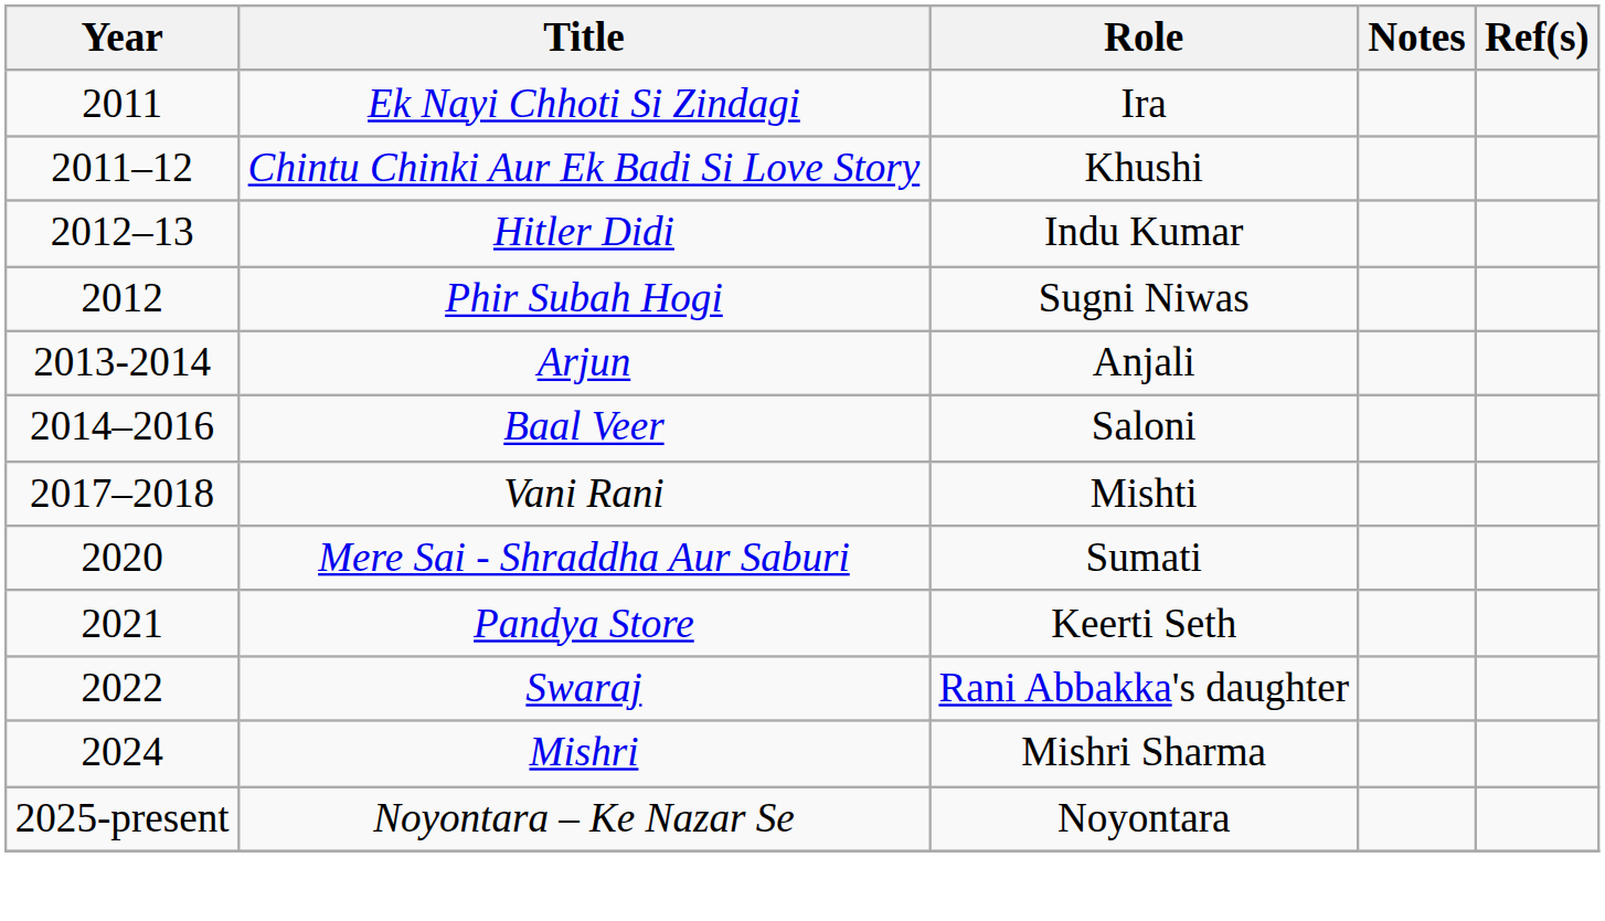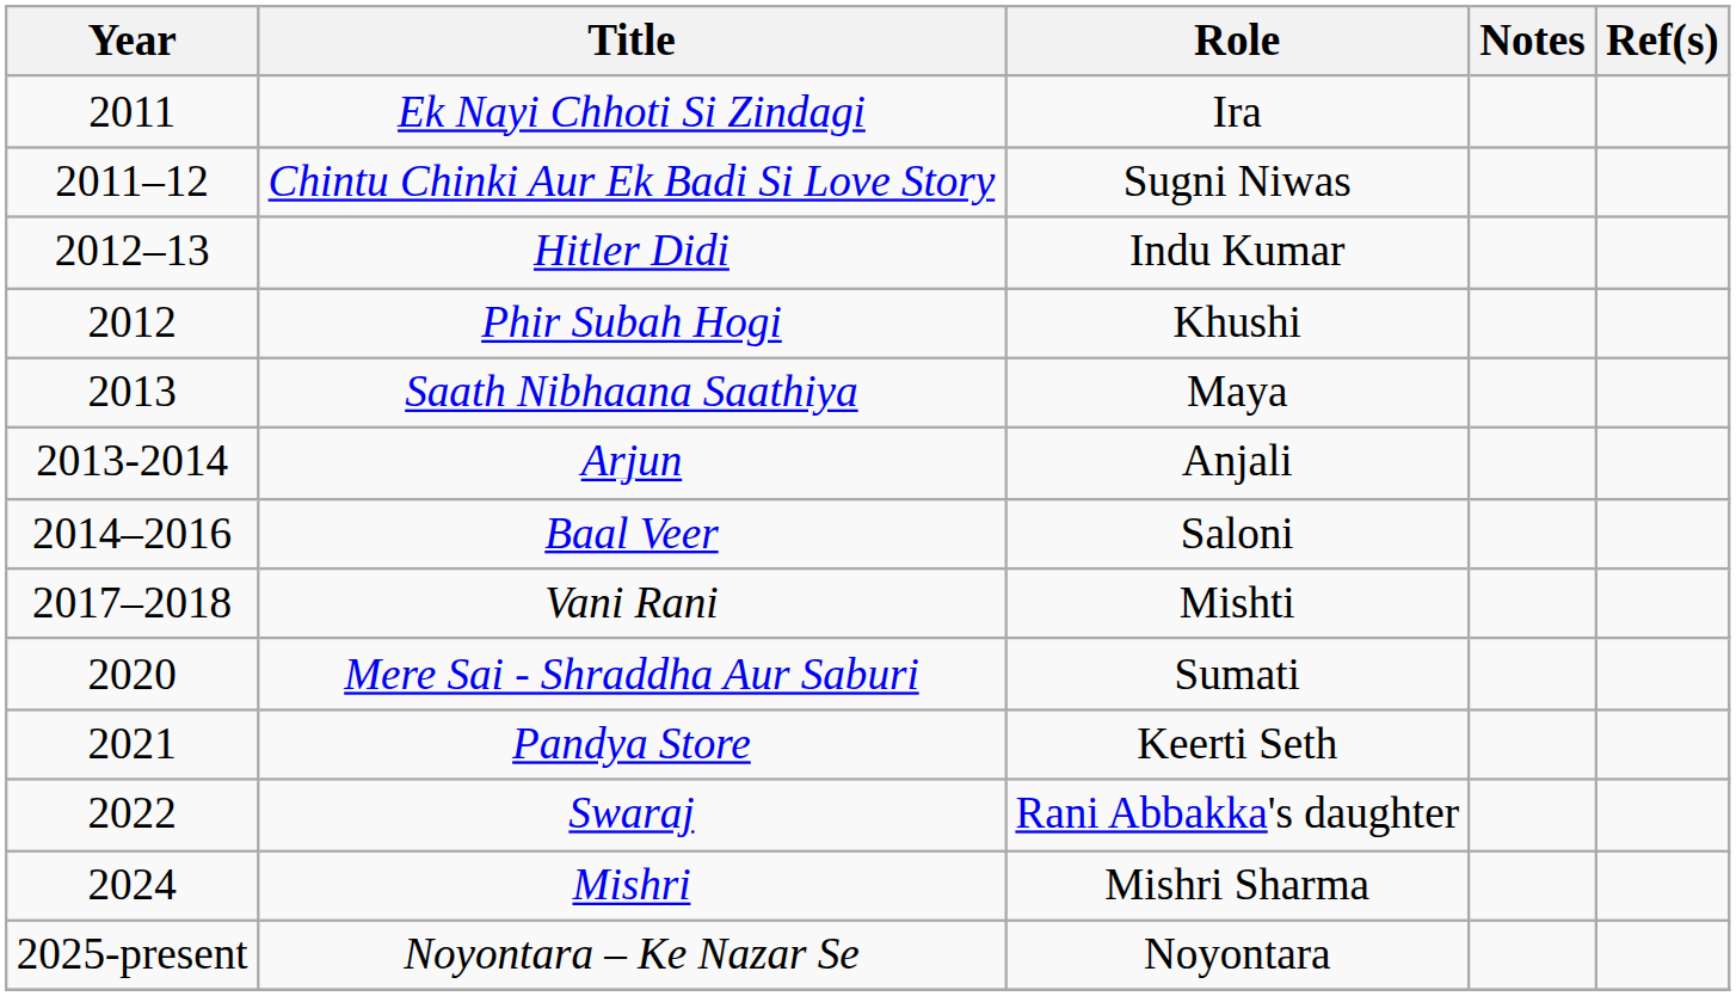 <table class="wikitable" style="text-align:center;">
 <tr>
 <th>Year</th>
 <th>Title</th>
 <th>Role</th>
 <th>Notes</th>
 <th>Ref(s)</th>
 </tr>
 <tr>
 <td>2011</td>
 <td><em><a href='#'>Ek Nayi Chhoti Si Zindagi</a></em></td>
 <td>Ira</td>
 <td></td>
 <td></td>
 </tr>
 <tr>
 <td>2011–12</td>
 <td><em><a href='#'>Chintu Chinki Aur Ek Badi Si Love Story</a></em></td>
-<td>Khushi</td>
+<td>Sugni Niwas</td>
 <td></td>
 <td></td>
 </tr>
 <tr>
 <td>2012–13</td>
 <td><em><a href='#'>Hitler Didi</a></em></td>
 <td>Indu Kumar</td>
 <td></td>
 <td></td>
 </tr>
 <tr>
 <td>2012</td>
 <td><em><a href='#'>Phir Subah Hogi</a></em></td>
-<td>Sugni Niwas</td>
+<td>Khushi</td>
+<td></td>
+<td></td>
+</tr>
+<tr>
+<td>2013</td>
+<td><em><a href='#'>Saath Nibhaana Saathiya</a></em></td>
+<td>Maya</td>
 <td></td>
 <td></td>
 </tr>
 <tr>
 <td>2013-2014</td>
 <td><em><a href='#'>Arjun</a></em></td>
 <td>Anjali</td>
 <td></td>
 <td></td>
 </tr>
 <tr>
 <td>2014–2016</td>
 <td><em><a href='#'>Baal Veer</a></em></td>
 <td>Saloni</td>
 <td></td>
 <td></td>
 </tr>
 <tr>
 <td>2017–2018</td>
 <td><em>Vani Rani</em></td>
 <td>Mishti</td>
 <td></td>
 <td></td>
 </tr>
 <tr>
 <td>2020</td>
 <td><em><a href='#'>Mere Sai - Shraddha Aur Saburi</a></em></td>
 <td>Sumati</td>
 <td></td>
 <td></td>
 </tr>
 <tr>
 <td>2021</td>
 <td><em><a href='#'>Pandya Store</a></em></td>
 <td>Keerti Seth</td>
 <td></td>
 <td></td>
 </tr>
 <tr>
 <td>2022</td>
 <td><a href='#'><em>Swaraj</em></a></td>
 <td><a href='#'>Rani Abbakka</a>'s daughter</td>
 <td></td>
 <td></td>
 </tr>
 <tr>
 <td>2024</td>
 <td><em><a href='#'>Mishri</a></em></td>
 <td>Mishri Sharma</td>
 <td></td>
 <td></td>
 </tr>
 <tr>
 <td>2025-present</td>
 <td><em>Noyontara – Ke Nazar Se</em></td>
 <td>Noyontara</td>
 <td></td>
 <td></td>
 </tr>
 <tr>
 </tr>
 </table>
